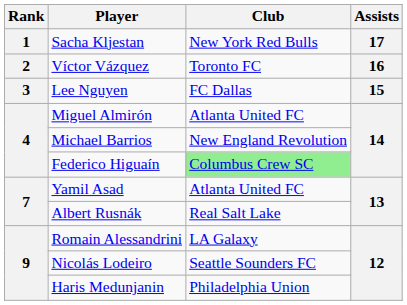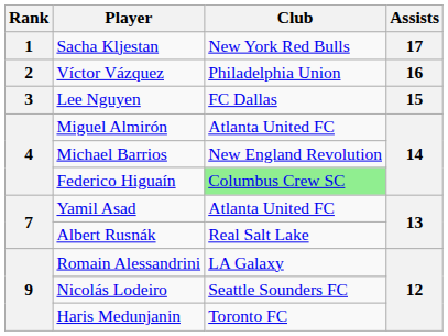 <table class="wikitable" style="text-align:center">
 <tr>
 <th>Rank</th>
 <th>Player</th>
 <th>Club</th>
 <th>Assists</th>
 </tr>
 <tr>
 <th>1</th>
 <td align="left"> <a href='#'>Sacha Kljestan</a></td>
 <td align="left"><a href='#'>New York Red Bulls</a></td>
 <th>17</th>
 </tr>
 <tr>
 <th>2</th>
 <td align="left"> <a href='#'>Víctor Vázquez</a></td>
-<td align="left"><a href='#'>Toronto FC</a></td>
+<td align="left"><a href='#'>Philadelphia Union</a></td>
 <th>16</th>
 </tr>
 <tr>
 <th>3</th>
 <td align="left"> <a href='#'>Lee Nguyen</a></td>
 <td align="left"><a href='#'>FC Dallas</a></td>
 <th>15</th>
 </tr>
 <tr>
 <th rowspan="3">4</th>
 <td align="left"> <a href='#'>Miguel Almirón</a></td>
 <td align="left"><a href='#'>Atlanta United FC</a></td>
 <th rowspan="3">14</th>
 </tr>
 <tr>
 <td align="left"> <a href='#'>Michael Barrios</a></td>
 <td align="left"><a href='#'>New England Revolution</a></td>
 </tr>
 <tr>
 <td align="left"> <a href='#'>Federico Higuaín</a></td>
 <td align="left" style="background: lightgreen;"><a href='#'>Columbus Crew SC</a></td>
 </tr>
 <tr>
 <th rowspan="2">7</th>
 <td align="left"> <a href='#'>Yamil Asad</a></td>
 <td align="left"><a href='#'>Atlanta United FC</a></td>
 <th rowspan="2">13</th>
 </tr>
 <tr>
 <td align="left"> <a href='#'>Albert Rusnák</a></td>
 <td align="left"><a href='#'>Real Salt Lake</a></td>
 </tr>
 <tr>
 <th rowspan="3">9</th>
 <td align="left"> <a href='#'>Romain Alessandrini</a></td>
 <td align="left"><a href='#'>LA Galaxy</a></td>
 <th rowspan="3">12</th>
 </tr>
 <tr>
 <td align="left"> <a href='#'>Nicolás Lodeiro</a></td>
 <td align="left"><a href='#'>Seattle Sounders FC</a></td>
 </tr>
 <tr>
 <td align="left"> <a href='#'>Haris Medunjanin</a></td>
-<td align="left"><a href='#'>Philadelphia Union</a></td>
+<td align="left"><a href='#'>Toronto FC</a></td>
 </tr>
 </table>
